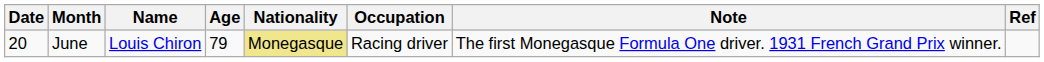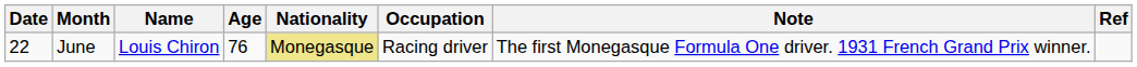 <table class="wikitable" style="font-size:85%;">
 <tr>
 <th>Date</th>
 <th>Month</th>
 <th>Name</th>
 <th>Age</th>
 <th>Nationality</th>
 <th>Occupation</th>
 <th>Note</th>
 <th>Ref</th>
 </tr>
 <tr>
-<td>20</td>
+<td>22</td>
 <td>June</td>
 <td><a href='#'>Louis Chiron</a></td>
-<td>79</td>
+<td>76</td>
 <td style="background: khaki;">Monegasque</td>
 <td>Racing driver</td>
 <td>The first Monegasque <a href='#'>Formula One</a> driver. <a href='#'>1931 French Grand Prix</a> winner.</td>
 <td></td>
 </tr>
 </table>
